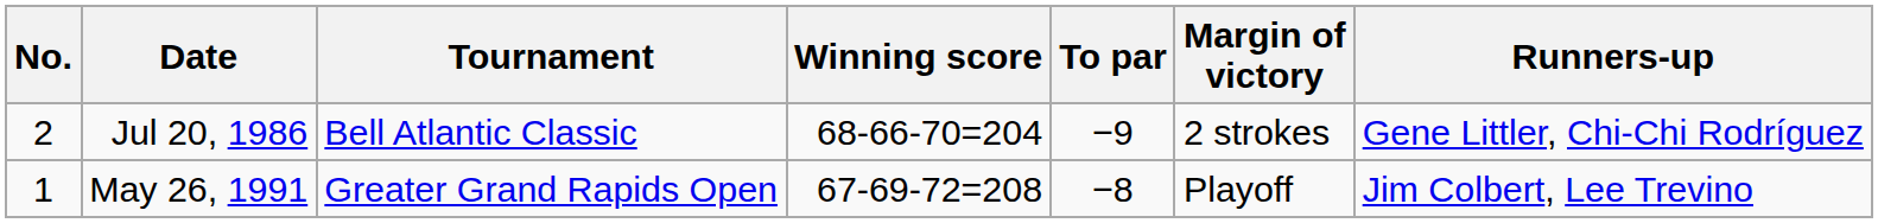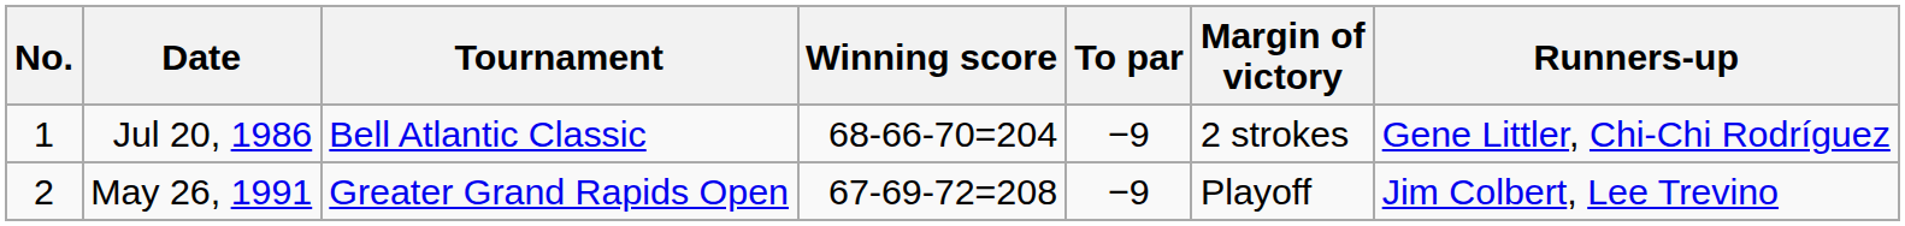 <table class="wikitable" style="font-size:95%;">
 <tr>
 <th>No.</th>
 <th>Date</th>
 <th>Tournament</th>
 <th>Winning score</th>
 <th>To par</th>
 <th>Margin of<br>victory</th>
 <th>Runners-up</th>
 </tr>
 <tr>
-<td align=center>2</td>
+<td align=center>1</td>
 <td align=right>Jul 20, <a href='#'>1986</a></td>
 <td><a href='#'>Bell Atlantic Classic</a></td>
 <td align=right>68-66-70=204</td>
 <td align=center>−9</td>
 <td>2 strokes</td>
 <td> <a href='#'>Gene Littler</a>,  <a href='#'>Chi-Chi Rodríguez</a></td>
 </tr>
 <tr>
-<td align=center>1</td>
+<td align=center>2</td>
 <td align=right>May 26, <a href='#'>1991</a></td>
 <td><a href='#'>Greater Grand Rapids Open</a></td>
 <td align=right>67-69-72=208</td>
-<td align=center>−8</td>
+<td align=center>−9</td>
 <td>Playoff</td>
 <td> <a href='#'>Jim Colbert</a>,  <a href='#'>Lee Trevino</a></td>
 </tr>
 </table>
